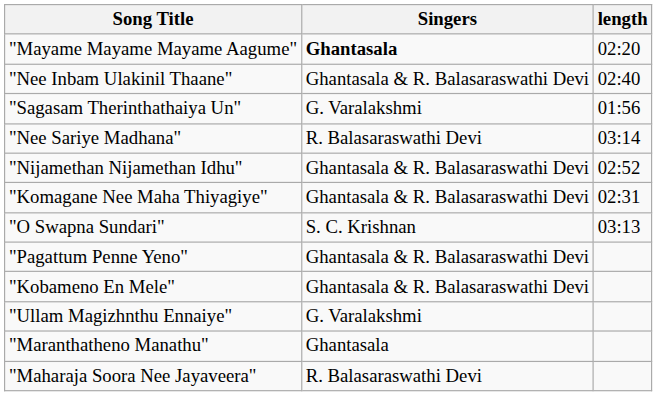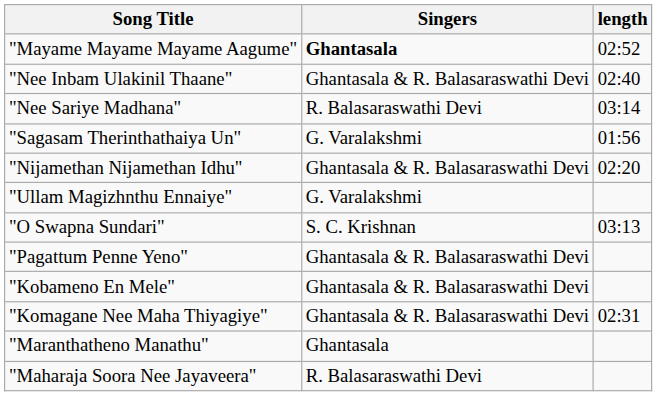 <table class="wikitable">
 <tr>
 <th>Song Title</th>
 <th>Singers</th>
 <th>length</th>
 </tr>
 <tr>
 <td>"Mayame Mayame Mayame Aagume"</td>
 <td><strong>Ghantasala</strong></td>
-<td>02:20</td>
+<td>02:52</td>
 </tr>
 <tr>
 <td>"Nee Inbam Ulakinil Thaane"</td>
 <td>Ghantasala & R. Balasaraswathi Devi</td>
 <td>02:40</td>
 </tr>
 <tr>
+<td>"Nee Sariye Madhana"</td>
+<td>R. Balasaraswathi Devi</td>
+<td>03:14</td>
+</tr>
+<tr>
 <td>"Sagasam Therinthathaiya Un"</td>
 <td>G. Varalakshmi</td>
 <td>01:56</td>
 </tr>
 <tr>
-<td>"Nee Sariye Madhana"</td>
-<td>R. Balasaraswathi Devi</td>
-<td>03:14</td>
+<td>"Nijamethan Nijamethan Idhu"</td>
+<td>Ghantasala & R. Balasaraswathi Devi</td>
+<td>02:20</td>
 </tr>
 <tr>
-<td>"Nijamethan Nijamethan Idhu"</td>
-<td>Ghantasala & R. Balasaraswathi Devi</td>
-<td>02:52</td>
-</tr>
-<tr>
-<td>"Komagane Nee Maha Thiyagiye"</td>
-<td>Ghantasala & R. Balasaraswathi Devi</td>
-<td>02:31</td>
+<td>"Ullam Magizhnthu Ennaiye"</td>
+<td>G. Varalakshmi</td>
+<td></td>
 </tr>
 <tr>
 <td>"O Swapna Sundari"</td>
 <td>S. C. Krishnan</td>
 <td>03:13</td>
 </tr>
 <tr>
 <td>"Pagattum Penne Yeno"</td>
 <td>Ghantasala & R. Balasaraswathi Devi</td>
 <td></td>
 </tr>
 <tr>
 <td>"Kobameno En Mele"</td>
 <td>Ghantasala & R. Balasaraswathi Devi</td>
 <td></td>
 </tr>
 <tr>
-<td>"Ullam Magizhnthu Ennaiye"</td>
-<td>G. Varalakshmi</td>
-<td></td>
+<td>"Komagane Nee Maha Thiyagiye"</td>
+<td>Ghantasala & R. Balasaraswathi Devi</td>
+<td>02:31</td>
 </tr>
 <tr>
 <td>"Maranthatheno Manathu"</td>
 <td>Ghantasala</td>
 <td></td>
 </tr>
 <tr>
 <td>"Maharaja Soora Nee Jayaveera"</td>
 <td>R. Balasaraswathi Devi</td>
 <td></td>
 </tr>
 </table>
